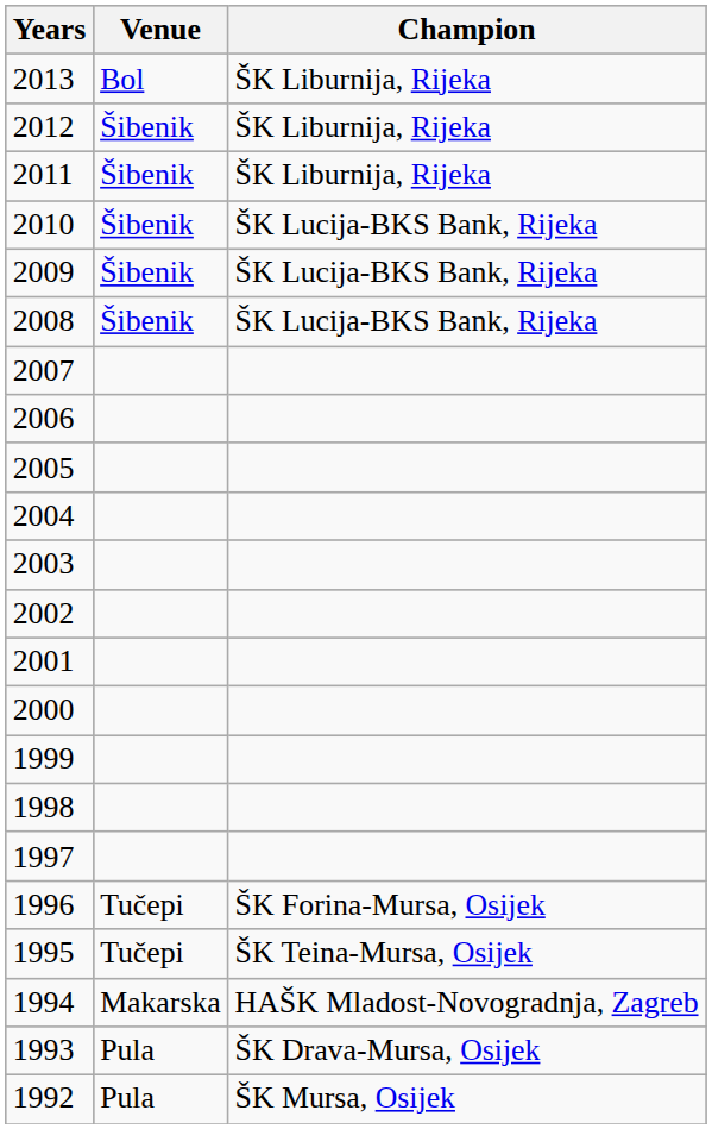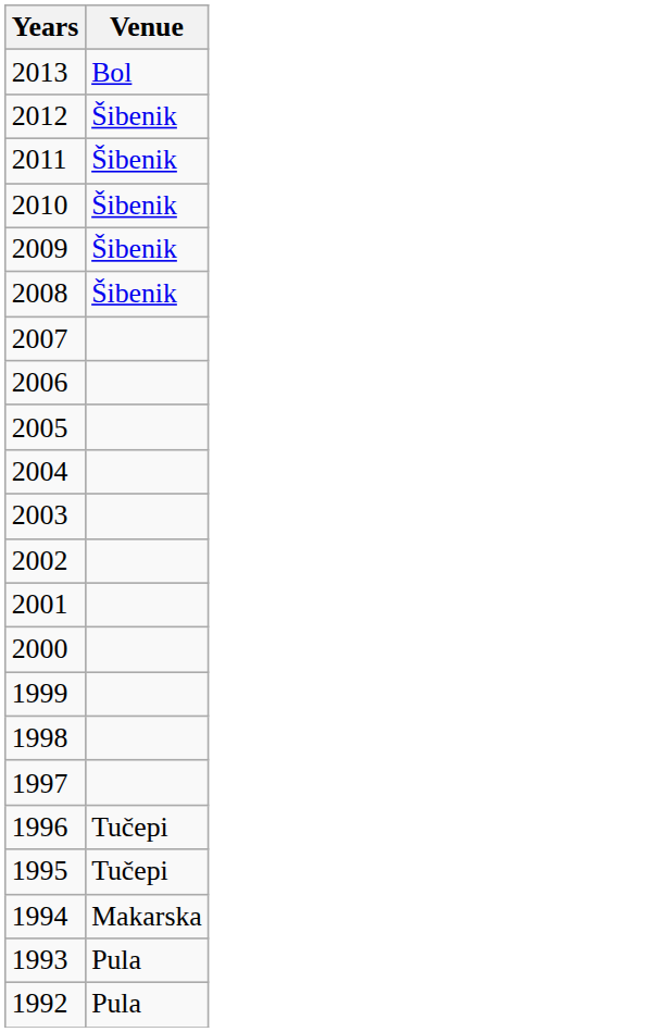 <table class="wikitable">
 <tr>
 <th>Years</th>
 <th>Venue</th>
-<th>Champion</th>
 </tr>
 <tr>
 <td>2013</td>
 <td><a href='#'>Bol</a></td>
-<td>ŠK Liburnija, <a href='#'>Rijeka</a></td>
 </tr>
 <tr>
 <td>2012</td>
 <td><a href='#'>Šibenik</a></td>
-<td>ŠK Liburnija, <a href='#'>Rijeka</a></td>
 </tr>
 <tr>
 <td>2011</td>
 <td><a href='#'>Šibenik</a></td>
-<td>ŠK Liburnija, <a href='#'>Rijeka</a></td>
 </tr>
 <tr>
 <td>2010</td>
 <td><a href='#'>Šibenik</a></td>
-<td>ŠK Lucija-BKS Bank, <a href='#'>Rijeka</a></td>
 </tr>
 <tr>
 <td>2009</td>
 <td><a href='#'>Šibenik</a></td>
-<td>ŠK Lucija-BKS Bank, <a href='#'>Rijeka</a></td>
 </tr>
 <tr>
 <td>2008</td>
 <td><a href='#'>Šibenik</a></td>
-<td>ŠK Lucija-BKS Bank, <a href='#'>Rijeka</a></td>
 </tr>
 <tr>
 <td>2007</td>
-<td></td>
 <td></td>
 </tr>
 <tr>
 <td>2006</td>
 <td></td>
-<td></td>
 </tr>
 <tr>
 <td>2005</td>
-<td></td>
 <td></td>
 </tr>
 <tr>
 <td>2004</td>
 <td></td>
-<td></td>
 </tr>
 <tr>
 <td>2003</td>
-<td></td>
 <td></td>
 </tr>
 <tr>
 <td>2002</td>
 <td></td>
-<td></td>
 </tr>
 <tr>
 <td>2001</td>
-<td></td>
 <td></td>
 </tr>
 <tr>
 <td>2000</td>
 <td></td>
-<td></td>
 </tr>
 <tr>
 <td>1999</td>
-<td></td>
 <td></td>
 </tr>
 <tr>
 <td>1998</td>
 <td></td>
-<td></td>
 </tr>
 <tr>
 <td>1997</td>
-<td></td>
 <td></td>
 </tr>
 <tr>
 <td>1996</td>
 <td>Tučepi</td>
-<td>ŠK Forina-Mursa, <a href='#'>Osijek</a></td>
 </tr>
 <tr>
 <td>1995</td>
 <td>Tučepi</td>
-<td>ŠK Teina-Mursa, <a href='#'>Osijek</a></td>
 </tr>
 <tr>
 <td>1994</td>
 <td>Makarska</td>
-<td>HAŠK Mladost-Novogradnja, <a href='#'>Zagreb</a></td>
 </tr>
 <tr>
 <td>1993</td>
 <td>Pula</td>
-<td>ŠK Drava-Mursa, <a href='#'>Osijek</a></td>
 </tr>
 <tr>
 <td>1992</td>
 <td>Pula</td>
-<td>ŠK Mursa, <a href='#'>Osijek</a></td>
 </tr>
 </table>
